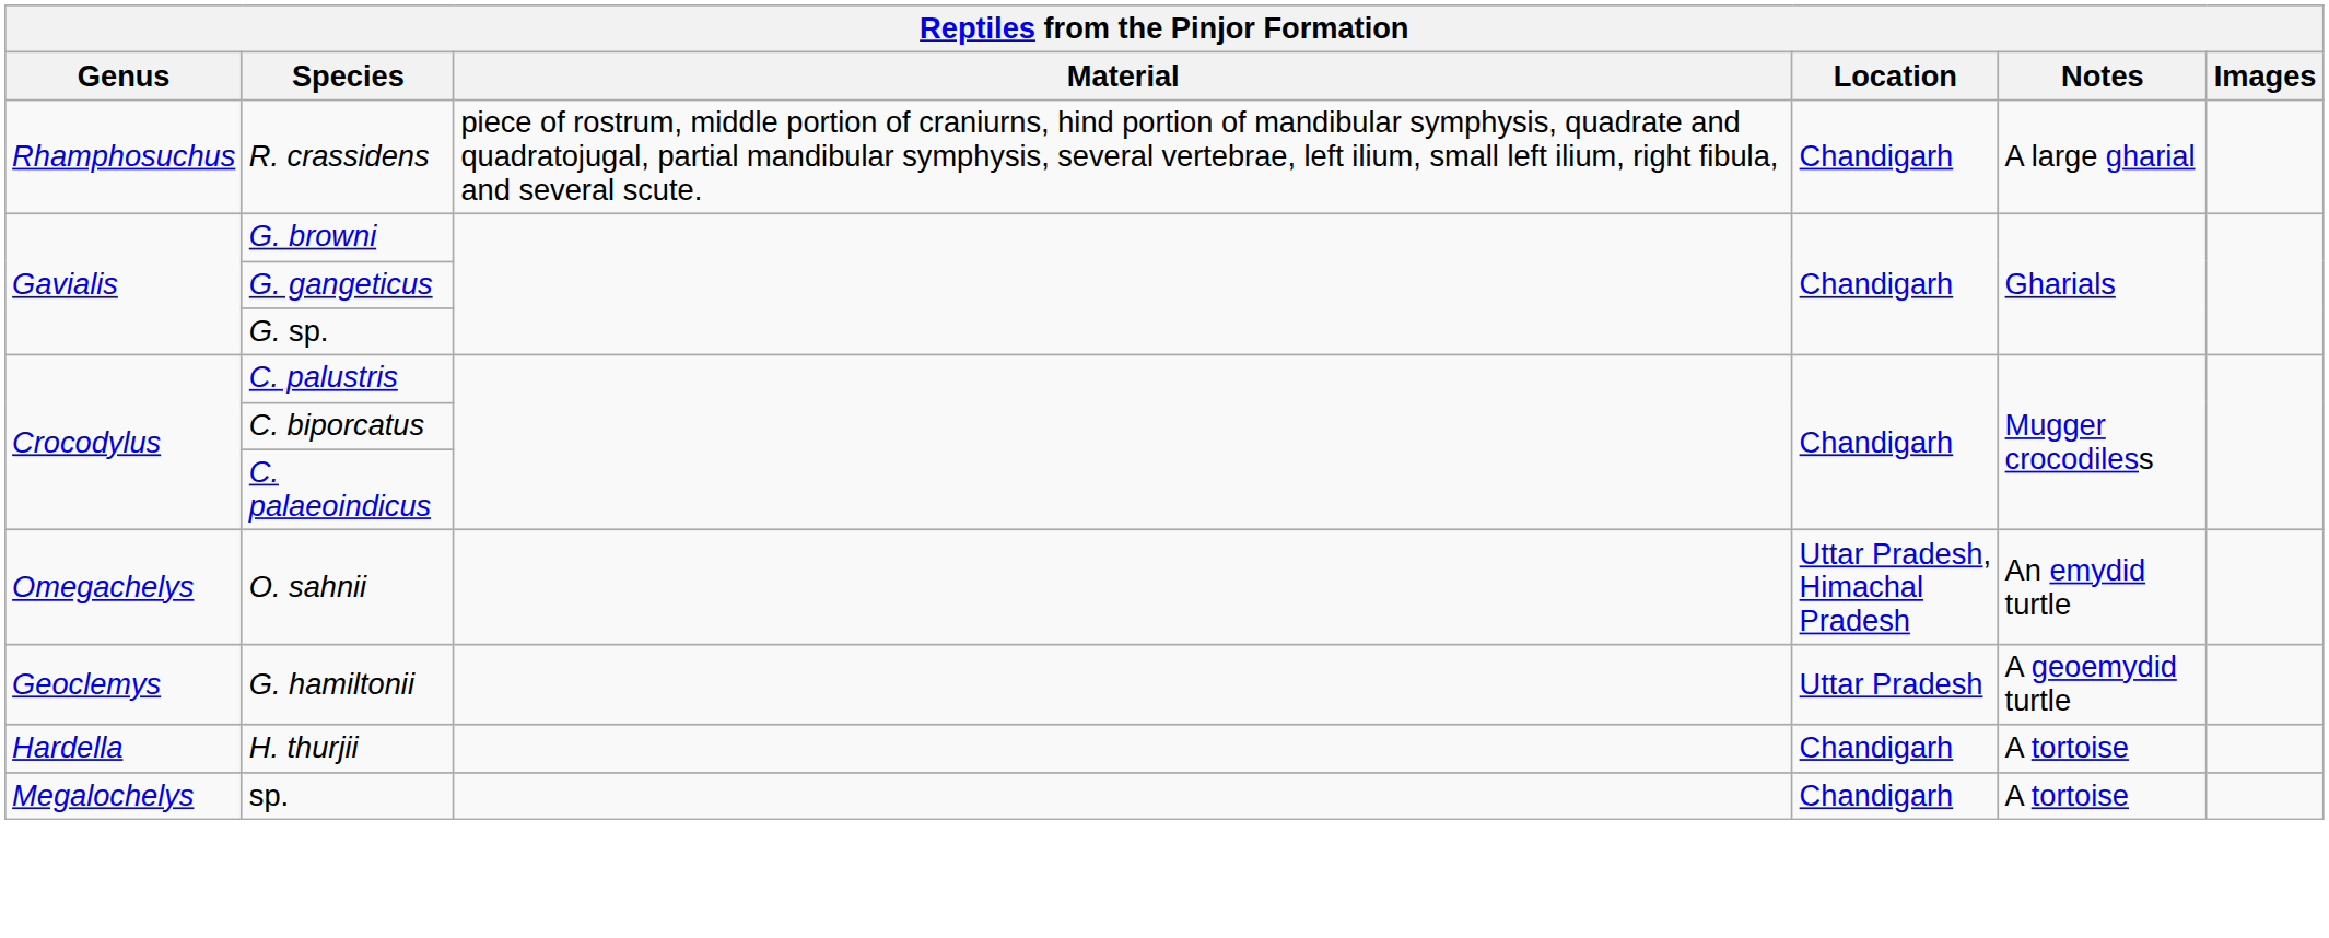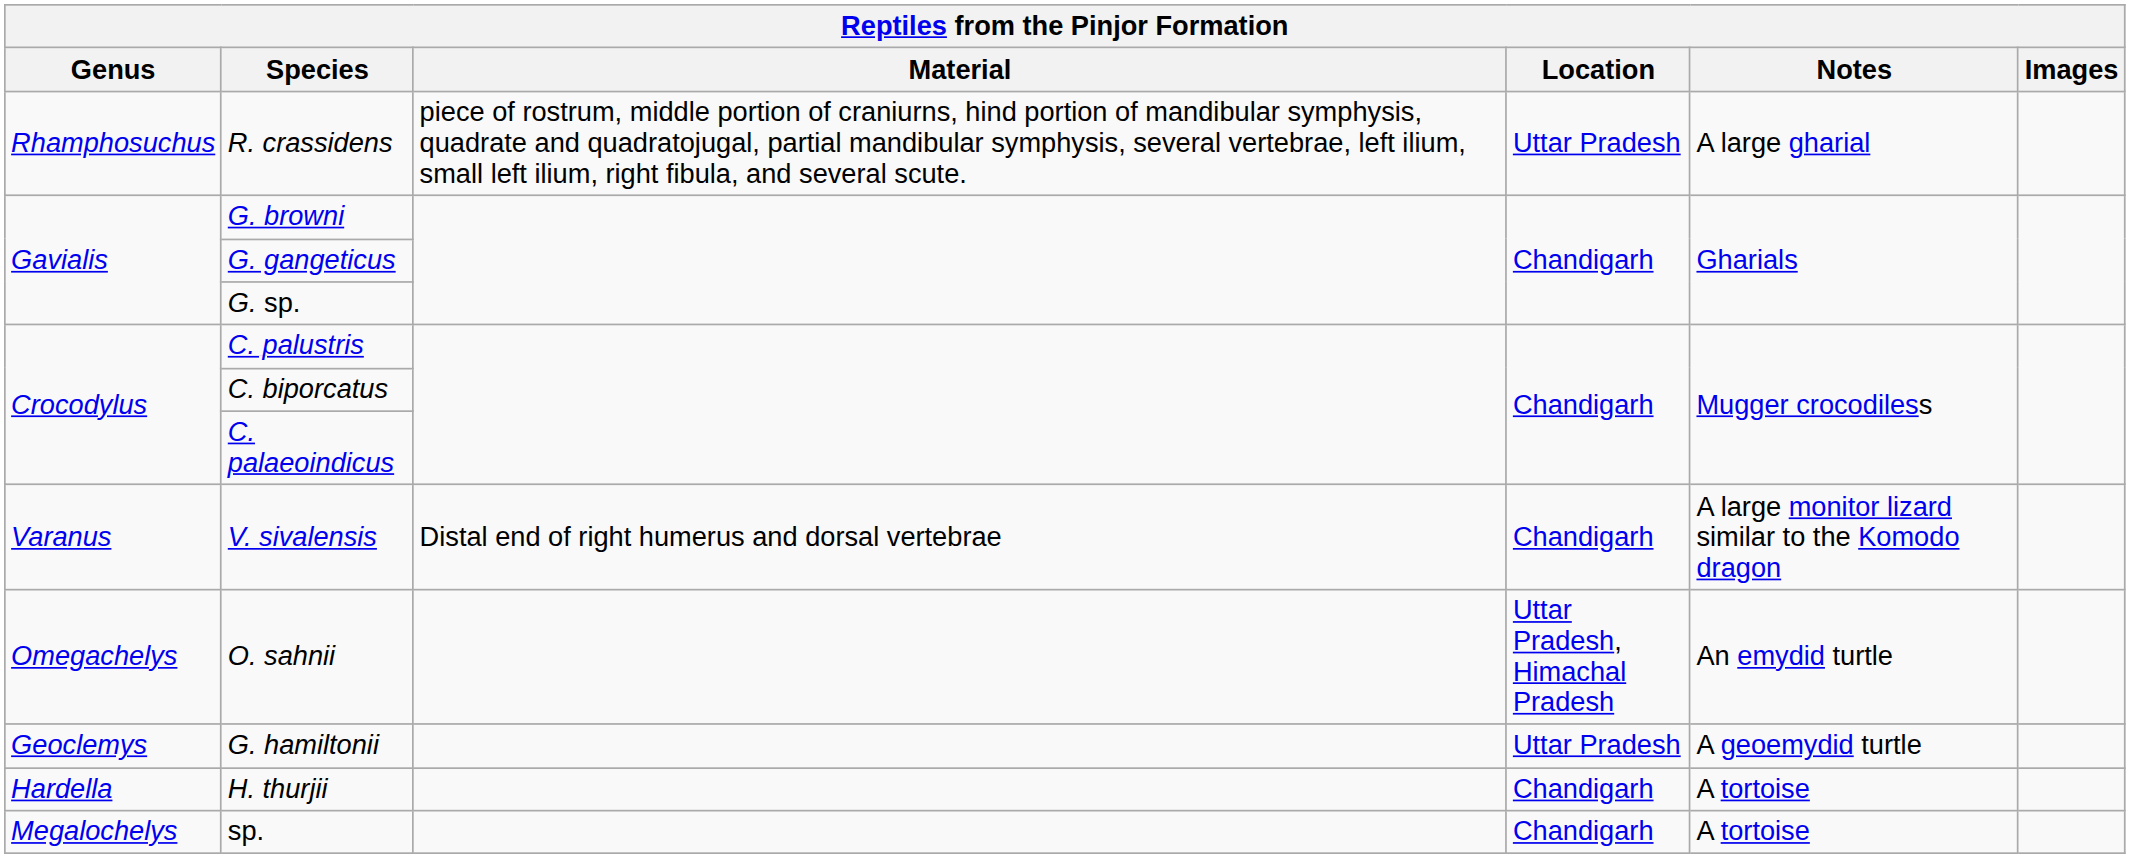 <table class="wikitable" align="center">
 <tr>
 <th colspan="6" align="center"><strong><a href='#'>Reptiles</a> from the Pinjor Formation</strong></th>
 </tr>
 <tr>
 <th>Genus</th>
 <th>Species</th>
 <th>Material</th>
 <th>Location</th>
 <th>Notes</th>
 <th>Images</th>
 </tr>
 <tr>
 <td><em><a href='#'>Rhamphosuchus</a></em></td>
 <td><em>R. crassidens</em></td>
 <td>piece of rostrum, middle portion of craniurns, hind portion of mandibular symphysis, quadrate and quadratojugal, partial mandibular symphysis, several vertebrae, left ilium, small left ilium, right fibula, and several scute.</td>
-<td><a href='#'>Chandigarh</a></td>
+<td><a href='#'>Uttar Pradesh</a></td>
 <td>A large <a href='#'>gharial</a></td>
 <td></td>
 </tr>
 <tr>
 <td rowspan="3"><em><a href='#'>Gavialis</a></em></td>
 <td><em><a href='#'>G. browni</a></em></td>
 <td rowspan="3"></td>
 <td rowspan="3"><a href='#'>Chandigarh</a></td>
 <td rowspan="3"><a href='#'>Gharials</a></td>
 <td rowspan="3"></td>
 </tr>
 <tr>
 <td><em><a href='#'>G. gangeticus</a></em></td>
 </tr>
 <tr>
 <td><em>G.</em> sp.</td>
 </tr>
 <tr>
 <td rowspan="3"><em><a href='#'>Crocodylus</a></em></td>
 <td><em><a href='#'>C. palustris</a></em></td>
 <td rowspan="3"></td>
 <td rowspan="3"><a href='#'>Chandigarh</a></td>
 <td rowspan="3"><a href='#'>Mugger crocodiles</a>s</td>
 <td rowspan="3"></td>
 </tr>
 <tr>
 <td><em>C. biporcatus</em></td>
 </tr>
 <tr>
 <td><a href='#'><em>C. palaeoindicus</em></a></td>
+</tr>
+<tr>
+<td><em><a href='#'>Varanus</a></em></td>
+<td><em><a href='#'>V. sivalensis</a></em></td>
+<td>Distal end of right humerus and dorsal vertebrae</td>
+<td><a href='#'>Chandigarh</a></td>
+<td>A large <a href='#'>monitor lizard</a> similar to the <a href='#'>Komodo dragon</a></td>
+<td></td>
 </tr>
 <tr>
 <td><em><a href='#'>Omegachelys</a></em></td>
 <td><em>O. sahnii</em></td>
 <td></td>
 <td><a href='#'>Uttar Pradesh</a>,<br><a href='#'>Himachal Pradesh</a></td>
 <td>An <a href='#'>emydid</a> turtle</td>
 <td></td>
 </tr>
 <tr>
 <td><em><a href='#'>Geoclemys</a></em></td>
 <td><em>G. hamiltonii</em></td>
 <td></td>
 <td><a href='#'>Uttar Pradesh</a></td>
 <td>A <a href='#'>geoemydid</a> turtle</td>
 <td></td>
 </tr>
 <tr>
 <td><em><a href='#'>Hardella</a></em></td>
 <td><em>H. thurjii</em></td>
 <td></td>
 <td><a href='#'>Chandigarh</a></td>
 <td>A <a href='#'>tortoise</a></td>
 <td></td>
 </tr>
 <tr>
 <td><em><a href='#'>Megalochelys</a></em></td>
 <td>sp.</td>
 <td></td>
 <td><a href='#'>Chandigarh</a></td>
 <td>A <a href='#'>tortoise</a></td>
 <td></td>
 </tr>
 </table>
